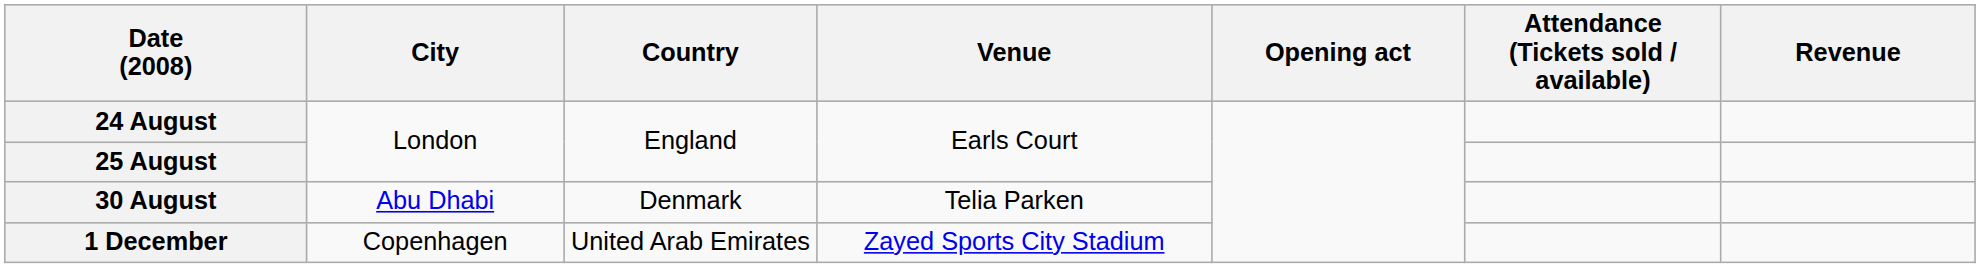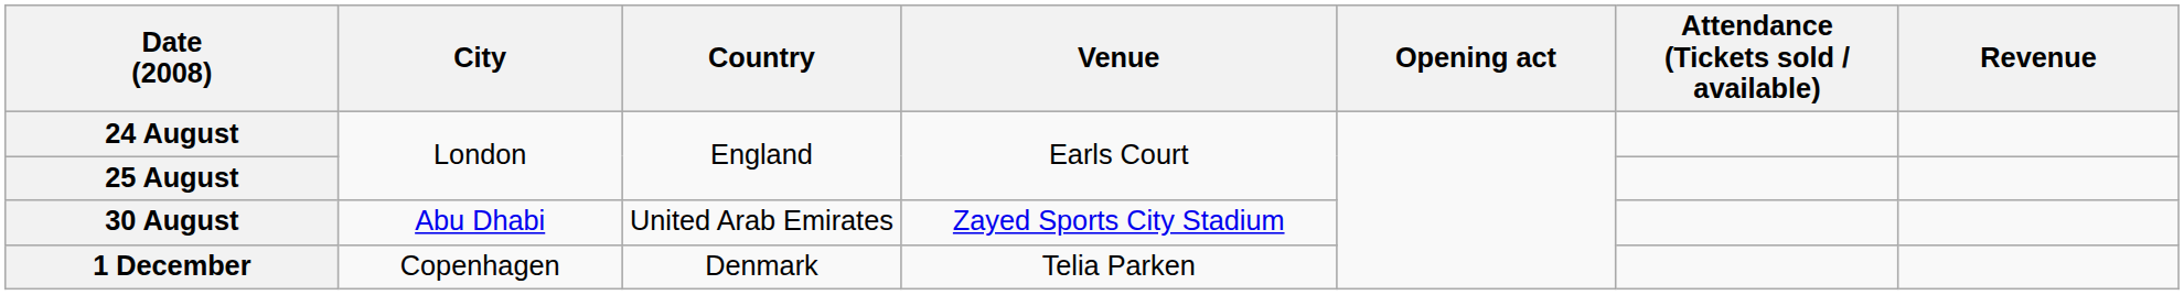 <table class="wikitable plainrowheaders" style="text-align:center;">
 <tr>
 <th scope="col" style="width:12em;">Date<br>(2008)</th>
 <th scope="col" style="width:10em;">City</th>
 <th scope="col" style="width:10em;">Country</th>
 <th scope="col" style="width:16em;">Venue</th>
 <th scope="col" style="width:10em;">Opening act</th>
 <th scope="col" style="width:10em;">Attendance <br>(Tickets sold / available)</th>
 <th scope="col" style="width:10em;">Revenue</th>
 </tr>
 <tr>
 <th scope="row" style="text-align:center;">24 August</th>
 <td rowspan="2">London</td>
 <td rowspan="2">England</td>
 <td rowspan="2">Earls Court</td>
 <td rowspan="4"></td>
 <td></td>
 <td></td>
 </tr>
 <tr>
 <th scope="row" style="text-align:center;">25 August</th>
 <td></td>
 <td></td>
 </tr>
 <tr>
 <th scope="row" style="text-align:center;">30 August</th>
 <td><a href='#'>Abu Dhabi</a></td>
-<td>Denmark</td>
-<td>Telia Parken</td>
+<td>United Arab Emirates</td>
+<td><a href='#'>Zayed Sports City Stadium</a></td>
 <td></td>
 <td></td>
 </tr>
 <tr>
 <th scope="row" style="text-align:center;">1 December</th>
 <td>Copenhagen</td>
-<td>United Arab Emirates</td>
-<td><a href='#'>Zayed Sports City Stadium</a></td>
+<td>Denmark</td>
+<td>Telia Parken</td>
 <td></td>
 <td></td>
 </tr>
 </table>
